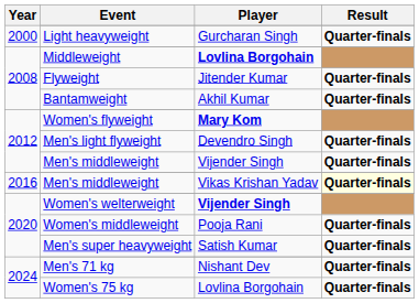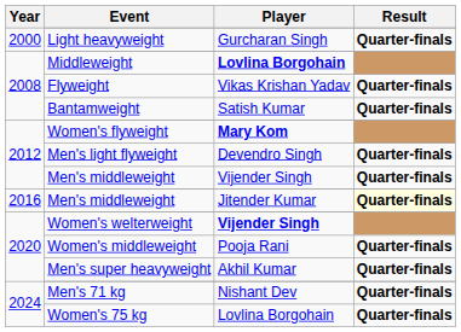 <table class="wikitable">
 <tr>
 <th>Year</th>
 <th>Event</th>
 <th>Player</th>
 <th>Result</th>
 </tr>
 <tr>
 <td rowspan = "2"><a href='#'>2000</a></td>
 </tr>
 <tr>
 <td><a href='#'>Light heavyweight</a></td>
 <td><a href='#'>Gurcharan Singh</a></td>
 <td><strong>Quarter-finals</strong></td>
 </tr>
 <tr>
 <td rowspan = "4"><a href='#'>2008</a></td>
 </tr>
 <tr>
 <td><a href='#'>Middleweight</a></td>
 <td><strong><a href='#'>Lovlina Borgohain</a></strong></td>
 <td style="background:#c96;" align=center></td>
 </tr>
 <tr>
 <td><a href='#'>Flyweight</a></td>
-<td><a href='#'>Jitender Kumar</a></td>
+<td><a href='#'>Vikas Krishan Yadav</a></td>
 <td><strong>Quarter-finals</strong></td>
 </tr>
 <tr>
 <td><a href='#'>Bantamweight</a></td>
-<td><a href='#'>Akhil Kumar</a></td>
+<td><a href='#'>Satish Kumar</a></td>
 <td><strong>Quarter-finals</strong></td>
 </tr>
 <tr>
 <td rowspan = "4"><a href='#'>2012</a></td>
 </tr>
 <tr>
 <td><a href='#'>Women's flyweight</a></td>
 <td><strong><a href='#'>Mary Kom</a></strong></td>
 <td style="background:#c96;" align=center></td>
 </tr>
 <tr>
 <td><a href='#'>Men's light flyweight</a></td>
 <td><a href='#'>Devendro Singh</a></td>
 <td><strong>Quarter-finals</strong></td>
 </tr>
 <tr>
 <td><a href='#'>Men's middleweight</a></td>
 <td><a href='#'>Vijender Singh</a></td>
 <td><strong>Quarter-finals</strong></td>
 </tr>
 <tr>
 <td rowspan = "2"><a href='#'>2016</a></td>
 </tr>
 <tr>
 <td><a href='#'>Men's middleweight</a></td>
-<td><a href='#'>Vikas Krishan Yadav</a></td>
+<td><a href='#'>Jitender Kumar</a></td>
 <td style="background: lightyellow;"><strong>Quarter-finals</strong></td>
 </tr>
 <tr>
 <td rowspan = "4"><a href='#'>2020</a></td>
 </tr>
 <tr>
 <td><a href='#'>Women's welterweight</a></td>
 <td><strong><a href='#'>Vijender Singh</a></strong></td>
 <td style="background:#c96;" align=center></td>
 </tr>
 <tr>
 <td><a href='#'>Women's middleweight</a></td>
 <td><a href='#'>Pooja Rani</a></td>
 <td><strong>Quarter-finals</strong></td>
 </tr>
 <tr>
 <td><a href='#'>Men's super heavyweight</a></td>
-<td><a href='#'>Satish Kumar</a></td>
+<td><a href='#'>Akhil Kumar</a></td>
 <td><strong>Quarter-finals</strong></td>
 </tr>
 <tr>
 <td rowspan = "3"><a href='#'>2024</a></td>
 </tr>
 <tr>
 <td><a href='#'>Men's 71 kg</a></td>
 <td><a href='#'>Nishant Dev</a></td>
 <td><strong>Quarter-finals</strong></td>
 </tr>
 <tr>
 <td><a href='#'>Women's 75 kg</a></td>
 <td><a href='#'>Lovlina Borgohain</a></td>
 <td><strong>Quarter-finals</strong></td>
 </tr>
 </table>
